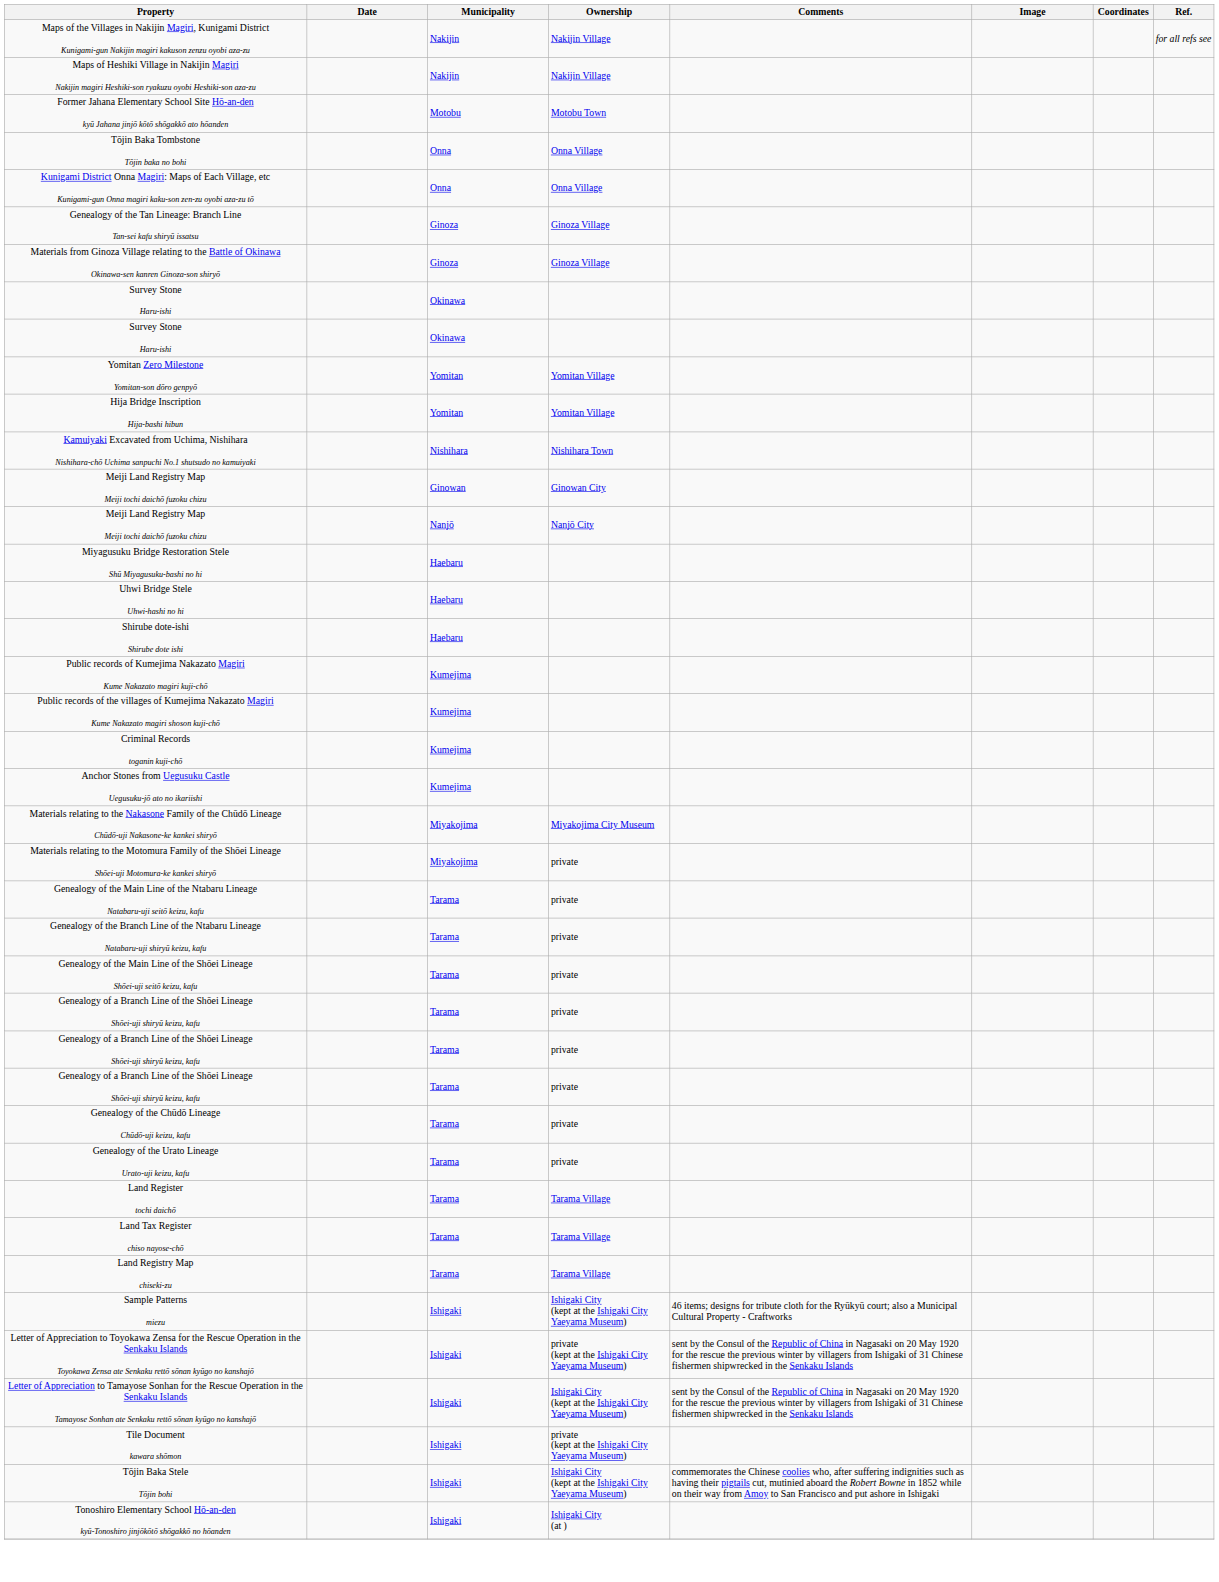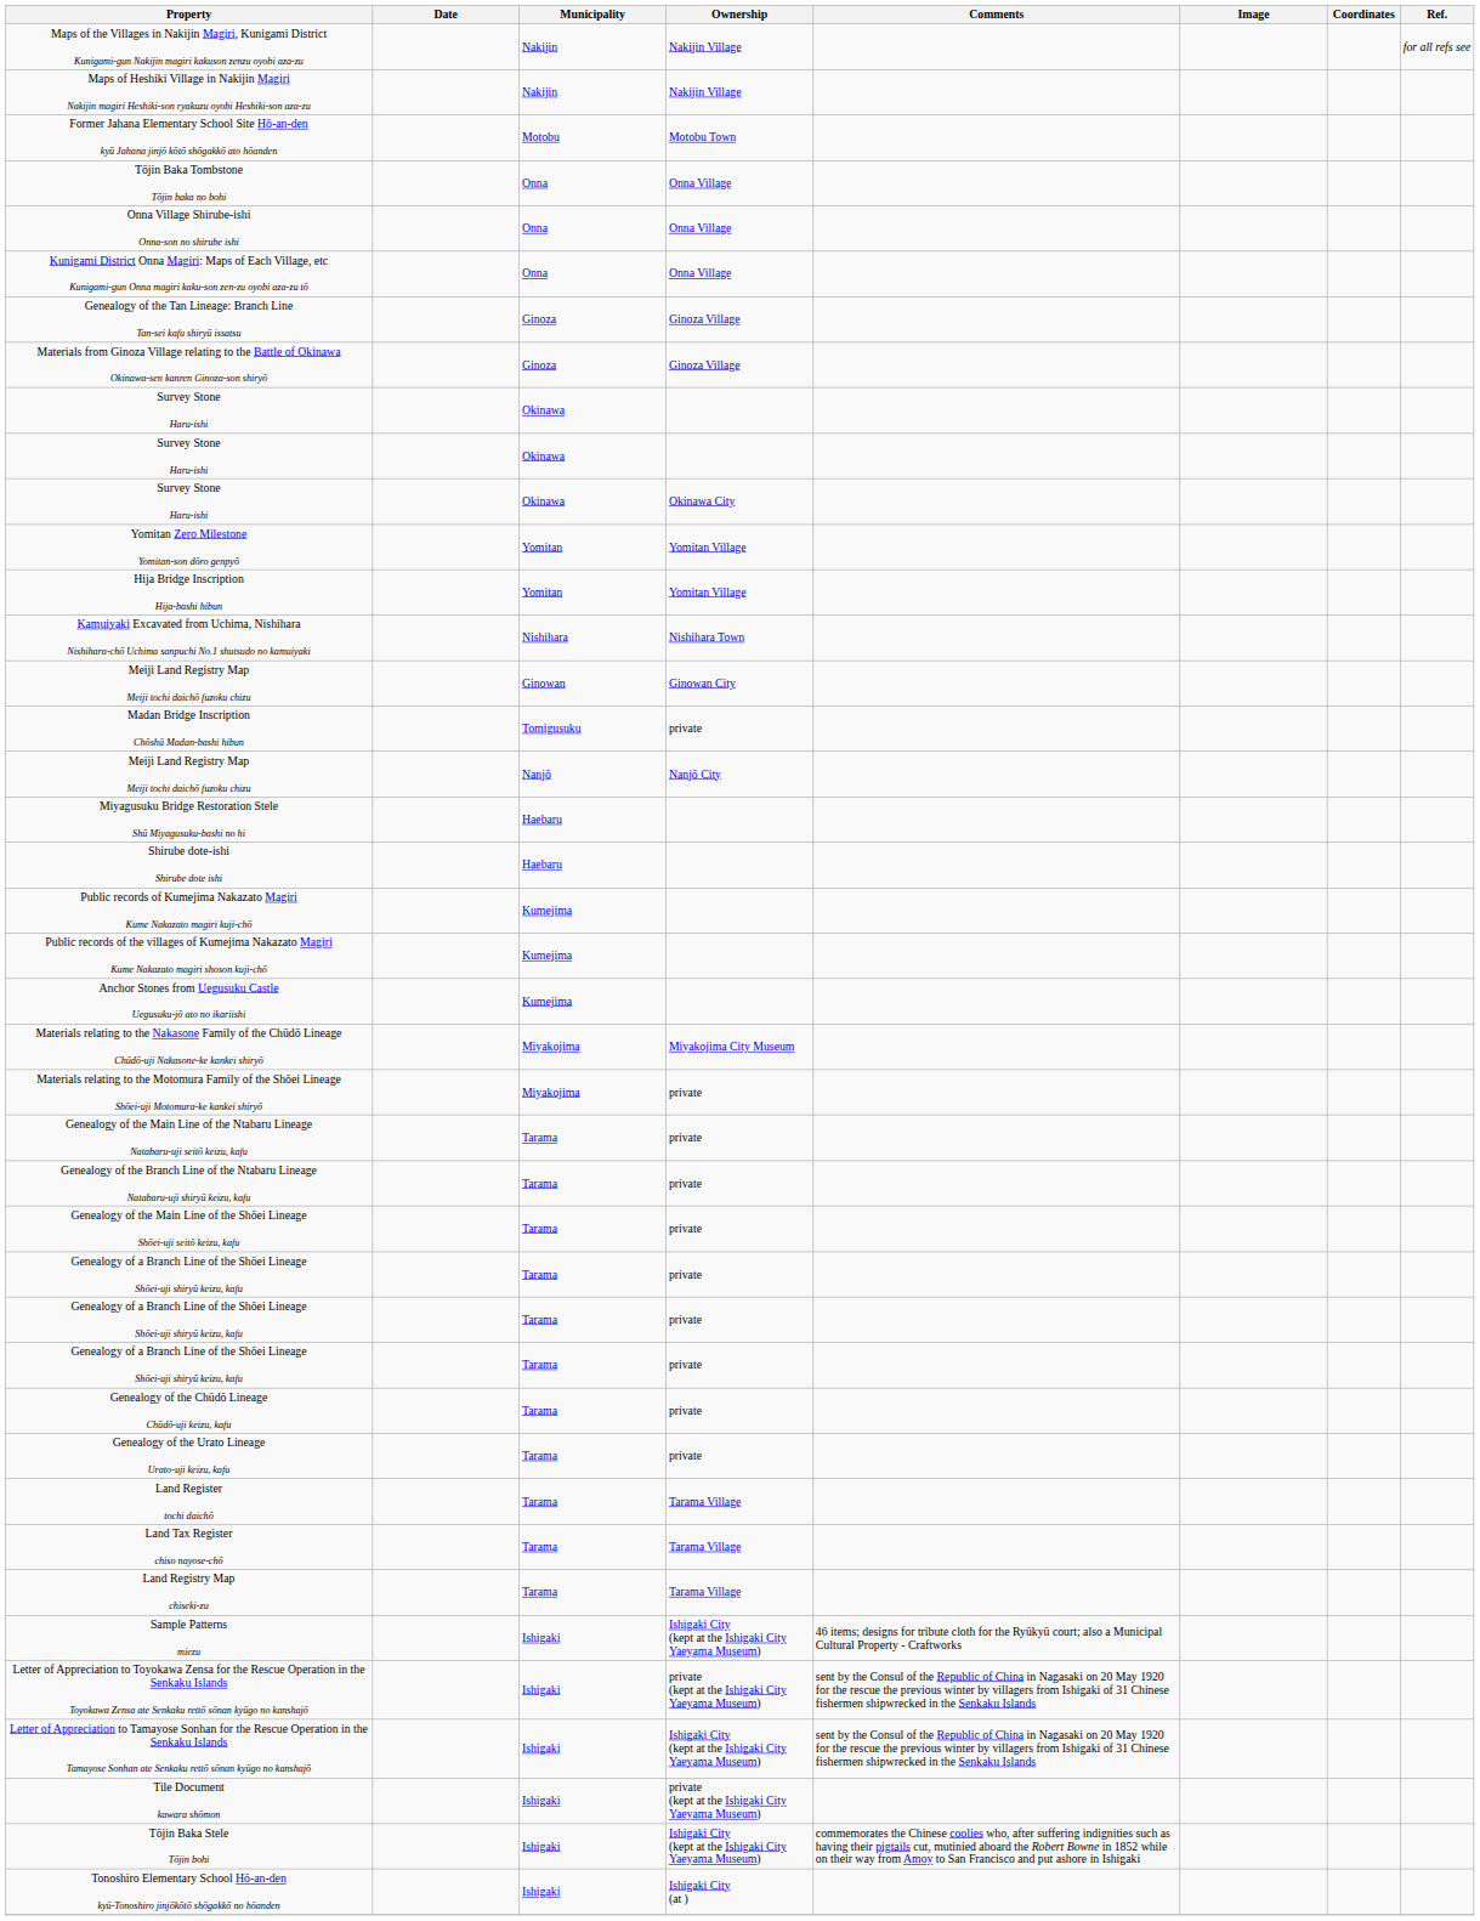 <table class="wikitable sortable"  style="width:100%;">
 <tr>
 <th width="25%" align="left">Property</th>
 <th width="10%" align="left" data-sort-type="number">Date</th>
 <th width="10%" align="left">Municipality</th>
 <th width="10%" align="left">Ownership</th>
 <th width="25%" align="left" class="unsortable">Comments</th>
 <th width="10%" align="left" class="unsortable">Image</th>
 <th width="5%" align="left" class="unsortable">Coordinates</th>
 <th width="5%" align="left" class="unsortable">Ref.</th>
 </tr>
 <tr>
 <td align="center">Maps of the Villages in Nakijin <a href='#'>Magiri</a>, Kunigami District<br><br><small><em>Kunigami-gun Nakijin magiri kakuson zenzu oyobi aza-zu</em></small></td>
 <td></td>
 <td><a href='#'>Nakijin</a></td>
 <td><a href='#'>Nakijin Village</a></td>
 <td></td>
 <td></td>
 <td></td>
 <td><em>for all refs see</em> </td>
 </tr>
 <tr>
 <td align="center">Maps of Heshiki Village in Nakijin <a href='#'>Magiri</a><br><br><small><em>Nakijin magiri Heshiki-son ryakuzu oyobi Heshiki-son aza-zu</em></small></td>
 <td></td>
 <td><a href='#'>Nakijin</a></td>
 <td><a href='#'>Nakijin Village</a></td>
 <td></td>
 <td></td>
 <td></td>
 <td></td>
 </tr>
 <tr>
 <td align="center">Former Jahana Elementary School Site <a href='#'>Hō-an-den</a><br><br><small><em>kyū Jahana jinjō kōtō shōgakkō ato hōanden</em></small></td>
 <td></td>
 <td><a href='#'>Motobu</a></td>
 <td><a href='#'>Motobu Town</a></td>
 <td></td>
 <td></td>
 <td></td>
 <td></td>
 </tr>
 <tr>
 <td align="center">Tōjin Baka Tombstone<br><br><small><em>Tōjin baka no bohi</em></small></td>
+<td></td>
+<td><a href='#'>Onna</a></td>
+<td><a href='#'>Onna Village</a></td>
+<td></td>
+<td></td>
+<td></td>
+<td></td>
+</tr>
+<tr>
+<td align="center">Onna Village Shirube-ishi<br><br><small><em>Onna-son no shirube ishi</em></small></td>
 <td></td>
 <td><a href='#'>Onna</a></td>
 <td><a href='#'>Onna Village</a></td>
 <td></td>
 <td></td>
 <td></td>
 <td></td>
 </tr>
 <tr>
 <td align="center"><a href='#'>Kunigami District</a> Onna <a href='#'>Magiri</a>: Maps of Each Village, etc<br><br><small><em>Kunigami-gun Onna magiri kaku-son zen-zu oyobi aza-zu tō</em></small></td>
 <td></td>
 <td><a href='#'>Onna</a></td>
 <td><a href='#'>Onna Village</a></td>
 <td></td>
 <td></td>
 <td></td>
 <td></td>
 </tr>
 <tr>
 <td align="center">Genealogy of the Tan Lineage: Branch Line<br><br><small><em>Tan-sei kafu shiryū issatsu</em></small></td>
 <td></td>
 <td><a href='#'>Ginoza</a></td>
 <td><a href='#'>Ginoza Village</a></td>
 <td></td>
 <td></td>
 <td></td>
 <td></td>
 </tr>
 <tr>
 <td align="center">Materials from Ginoza Village relating to the <a href='#'>Battle of Okinawa</a><br><br><small><em>Okinawa-sen kanren Ginoza-son shiryō</em></small></td>
 <td></td>
 <td><a href='#'>Ginoza</a></td>
 <td><a href='#'>Ginoza Village</a></td>
 <td></td>
 <td></td>
 <td></td>
 <td></td>
 </tr>
 <tr>
 <td align="center">Survey Stone<br><br><small><em>Haru-ishi</em></small></td>
 <td></td>
 <td><a href='#'>Okinawa</a></td>
 <td></td>
 <td></td>
 <td></td>
 <td></td>
 <td></td>
 </tr>
 <tr>
 <td align="center">Survey Stone<br><br><small><em>Haru-ishi</em></small></td>
 <td></td>
 <td><a href='#'>Okinawa</a></td>
 <td></td>
 <td></td>
 <td></td>
 <td></td>
 <td></td>
 </tr>
 <tr>
+<td align="center">Survey Stone<br><br><small><em>Haru-ishi</em></small></td>
+<td></td>
+<td><a href='#'>Okinawa</a></td>
+<td><a href='#'>Okinawa City</a></td>
+<td></td>
+<td></td>
+<td></td>
+<td></td>
+</tr>
+<tr>
 <td align="center">Yomitan <a href='#'>Zero Milestone</a><br><br><small><em>Yomitan-son dōro genpyō</em></small></td>
 <td></td>
 <td><a href='#'>Yomitan</a></td>
 <td><a href='#'>Yomitan Village</a></td>
 <td></td>
 <td></td>
 <td></td>
 <td></td>
 </tr>
 <tr>
 <td align="center">Hija Bridge Inscription<br><br><small><em>Hija-bashi hibun</em></small></td>
 <td></td>
 <td><a href='#'>Yomitan</a></td>
 <td><a href='#'>Yomitan Village</a></td>
 <td></td>
 <td></td>
 <td></td>
 <td></td>
 </tr>
 <tr>
 <td align="center"><a href='#'>Kamuiyaki</a> Excavated from Uchima, Nishihara<br><br><small><em>Nishihara-chō Uchima sanpuchi No.1 shutsudo no kamuiyaki</em></small></td>
 <td></td>
 <td><a href='#'>Nishihara</a></td>
 <td><a href='#'>Nishihara Town</a></td>
 <td></td>
 <td></td>
 <td></td>
 <td></td>
 </tr>
 <tr>
 <td align="center">Meiji Land Registry Map<br><br><small><em>Meiji tochi daichō fuzoku chizu</em></small></td>
 <td></td>
 <td><a href='#'>Ginowan</a></td>
 <td><a href='#'>Ginowan City</a></td>
 <td></td>
 <td></td>
 <td></td>
 <td></td>
 </tr>
 <tr>
+<td align="center">Madan Bridge Inscription<br><br><small><em>Chōshū Madan-bashi hibun</em></small></td>
+<td></td>
+<td><a href='#'>Tomigusuku</a></td>
+<td>private</td>
+<td></td>
+<td></td>
+<td></td>
+<td></td>
+</tr>
+<tr>
 <td align="center">Meiji Land Registry Map<br><br><small><em>Meiji tochi daichō fuzoku chizu</em></small></td>
 <td></td>
 <td><a href='#'>Nanjō</a></td>
 <td><a href='#'>Nanjō City</a></td>
 <td></td>
 <td></td>
 <td></td>
 <td></td>
 </tr>
 <tr>
 <td align="center">Miyagusuku Bridge Restoration Stele<br><br><small><em>Shū Miyagusuku-bashi no hi</em></small></td>
-<td></td>
-<td><a href='#'>Haebaru</a></td>
-<td></td>
-<td></td>
-<td></td>
-<td></td>
-<td></td>
-</tr>
-<tr>
-<td align="center">Uhwi Bridge Stele<br><br><small><em>Uhwi-hashi no hi</em></small></td>
 <td></td>
 <td><a href='#'>Haebaru</a></td>
 <td></td>
 <td></td>
 <td></td>
 <td></td>
 <td></td>
 </tr>
 <tr>
 <td align="center">Shirube dote-ishi<br><br><small><em>Shirube dote ishi</em></small></td>
 <td></td>
 <td><a href='#'>Haebaru</a></td>
 <td></td>
 <td></td>
 <td></td>
 <td></td>
 <td></td>
 </tr>
 <tr>
 <td align="center">Public records of Kumejima Nakazato <a href='#'>Magiri</a><br><br><small><em>Kume Nakazato magiri kuji-chō</em></small></td>
 <td></td>
 <td><a href='#'>Kumejima</a></td>
 <td></td>
 <td></td>
 <td></td>
 <td></td>
 <td></td>
 </tr>
 <tr>
 <td align="center">Public records of the villages of Kumejima Nakazato <a href='#'>Magiri</a><br><br><small><em>Kume Nakazato magiri shoson kuji-chō</em></small></td>
-<td></td>
-<td><a href='#'>Kumejima</a></td>
-<td></td>
-<td></td>
-<td></td>
-<td></td>
-<td></td>
-</tr>
-<tr>
-<td align="center">Criminal Records<br><br><small><em>toganin kuji-chō</em></small></td>
 <td></td>
 <td><a href='#'>Kumejima</a></td>
 <td></td>
 <td></td>
 <td></td>
 <td></td>
 <td></td>
 </tr>
 <tr>
 <td align="center">Anchor Stones from <a href='#'>Uegusuku Castle</a><br><br><small><em>Uegusuku-jō ato no ikariishi</em></small></td>
 <td></td>
 <td><a href='#'>Kumejima</a></td>
 <td></td>
 <td></td>
 <td></td>
 <td></td>
 <td></td>
 </tr>
 <tr>
 <td align="center">Materials relating to the <a href='#'>Nakasone</a> Family of the Chūdō Lineage<br><br><small><em>Chūdō-uji Nakasone-ke kankei shiryō</em></small></td>
 <td></td>
 <td><a href='#'>Miyakojima</a></td>
 <td><a href='#'>Miyakojima City Museum</a></td>
 <td></td>
 <td></td>
 <td></td>
 <td></td>
 </tr>
 <tr>
 <td align="center">Materials relating to the Motomura Family of the Shōei Lineage<br><br><small><em>Shōei-uji Motomura-ke kankei shiryō</em></small></td>
 <td></td>
 <td><a href='#'>Miyakojima</a></td>
 <td>private</td>
 <td></td>
 <td></td>
 <td></td>
 <td></td>
 </tr>
 <tr>
 <td align="center">Genealogy of the Main Line of the Ntabaru Lineage<br><br><small><em>Natabaru-uji seitō keizu, kafu</em></small></td>
 <td></td>
 <td><a href='#'>Tarama</a></td>
 <td>private</td>
 <td></td>
 <td></td>
 <td></td>
 <td></td>
 </tr>
 <tr>
 <td align="center">Genealogy of the Branch Line of the Ntabaru Lineage<br><br><small><em>Natabaru-uji shiryū keizu, kafu</em></small></td>
 <td></td>
 <td><a href='#'>Tarama</a></td>
 <td>private</td>
 <td></td>
 <td></td>
 <td></td>
 <td></td>
 </tr>
 <tr>
 <td align="center">Genealogy of the Main Line of the Shōei Lineage<br><br><small><em>Shōei-uji seitō keizu, kafu</em></small></td>
 <td></td>
 <td><a href='#'>Tarama</a></td>
 <td>private</td>
 <td></td>
 <td></td>
 <td></td>
 <td></td>
 </tr>
 <tr>
 <td align="center">Genealogy of a Branch Line of the Shōei Lineage<br><br><small><em>Shōei-uji shiryū keizu, kafu</em></small></td>
 <td></td>
 <td><a href='#'>Tarama</a></td>
 <td>private</td>
 <td></td>
 <td></td>
 <td></td>
 <td></td>
 </tr>
 <tr>
 <td align="center">Genealogy of a Branch Line of the Shōei Lineage<br><br><small><em>Shōei-uji shiryū keizu, kafu</em></small></td>
 <td></td>
 <td><a href='#'>Tarama</a></td>
 <td>private</td>
 <td></td>
 <td></td>
 <td></td>
 <td></td>
 </tr>
 <tr>
 <td align="center">Genealogy of a Branch Line of the Shōei Lineage<br><br><small><em>Shōei-uji shiryū keizu, kafu</em></small></td>
 <td></td>
 <td><a href='#'>Tarama</a></td>
 <td>private</td>
 <td></td>
 <td></td>
 <td></td>
 <td></td>
 </tr>
 <tr>
 <td align="center">Genealogy of the Chūdō Lineage<br><br><small><em>Chūdō-uji keizu, kafu</em></small></td>
 <td></td>
 <td><a href='#'>Tarama</a></td>
 <td>private</td>
 <td></td>
 <td></td>
 <td></td>
 <td></td>
 </tr>
 <tr>
 <td align="center">Genealogy of the Urato Lineage<br><br><small><em>Urato-uji keizu, kafu</em></small></td>
 <td></td>
 <td><a href='#'>Tarama</a></td>
 <td>private</td>
 <td></td>
 <td></td>
 <td></td>
 <td></td>
 </tr>
 <tr>
 <td align="center">Land Register<br><br><small><em>tochi daichō</em></small></td>
 <td></td>
 <td><a href='#'>Tarama</a></td>
 <td><a href='#'>Tarama Village</a></td>
 <td></td>
 <td></td>
 <td></td>
 <td></td>
 </tr>
 <tr>
 <td align="center">Land Tax Register<br><br><small><em>chiso nayose-chō</em></small></td>
 <td></td>
 <td><a href='#'>Tarama</a></td>
 <td><a href='#'>Tarama Village</a></td>
 <td></td>
 <td></td>
 <td></td>
 <td></td>
 </tr>
 <tr>
 <td align="center">Land Registry Map<br><br><small><em>chiseki-zu</em></small></td>
 <td></td>
 <td><a href='#'>Tarama</a></td>
 <td><a href='#'>Tarama Village</a></td>
 <td></td>
 <td></td>
 <td></td>
 <td></td>
 </tr>
 <tr>
 <td align="center">Sample Patterns<br><br><small><em>miezu</em></small></td>
 <td></td>
 <td><a href='#'>Ishigaki</a></td>
 <td><a href='#'>Ishigaki City</a><br>(kept at the <a href='#'>Ishigaki City Yaeyama Museum</a>)</td>
 <td>46 items; designs for tribute cloth for the Ryūkyū court; also a Municipal Cultural Property - Craftworks</td>
 <td></td>
 <td></td>
 <td></td>
 </tr>
 <tr>
 <td align="center">Letter of Appreciation to Toyokawa Zensa for the Rescue Operation in the <a href='#'>Senkaku Islands</a><br><br><small><em>Toyokawa Zensa ate Senkaku rettō sōnan kyūgo no kanshajō</em></small></td>
 <td></td>
 <td><a href='#'>Ishigaki</a></td>
 <td>private<br>(kept at the <a href='#'>Ishigaki City Yaeyama Museum</a>)</td>
 <td>sent by the Consul of the <a href='#'>Republic of China</a> in Nagasaki on 20 May 1920 for the rescue the previous winter by villagers from Ishigaki of 31 Chinese fishermen shipwrecked in the <a href='#'>Senkaku Islands</a></td>
 <td></td>
 <td></td>
 <td></td>
 </tr>
 <tr>
 <td align="center"><a href='#'>Letter of Appreciation</a> to Tamayose Sonhan for the Rescue Operation in the <a href='#'>Senkaku Islands</a><br><br><small><em>Tamayose Sonhan ate Senkaku rettō sōnan kyūgo no kanshajō</em></small></td>
 <td></td>
 <td><a href='#'>Ishigaki</a></td>
 <td><a href='#'>Ishigaki City</a><br>(kept at the <a href='#'>Ishigaki City Yaeyama Museum</a>)</td>
 <td>sent by the Consul of the <a href='#'>Republic of China</a> in Nagasaki on 20 May 1920 for the rescue the previous winter by villagers from Ishigaki of 31 Chinese fishermen shipwrecked in the <a href='#'>Senkaku Islands</a></td>
 <td></td>
 <td></td>
 <td></td>
 </tr>
 <tr>
 <td align="center">Tile Document<br><br><small><em>kawara shōmon</em></small></td>
 <td></td>
 <td><a href='#'>Ishigaki</a></td>
 <td>private<br>(kept at the <a href='#'>Ishigaki City Yaeyama Museum</a>)</td>
 <td></td>
 <td></td>
 <td></td>
 <td></td>
 </tr>
 <tr>
 <td align="center">Tōjin Baka Stele<br><br><small><em>Tōjin bohi</em></small></td>
 <td></td>
 <td><a href='#'>Ishigaki</a></td>
 <td><a href='#'>Ishigaki City</a><br>(kept at the <a href='#'>Ishigaki City Yaeyama Museum</a>)</td>
 <td>commemorates the Chinese <a href='#'>coolies</a> who, after suffering indignities such as having their <a href='#'>pigtails</a> cut, mutinied aboard the <em>Robert Bowne</em> in 1852 while on their way from <a href='#'>Amoy</a> to San Francisco and put ashore in Ishigaki</td>
 <td></td>
 <td></td>
 <td></td>
 </tr>
 <tr>
 <td align="center">Tonoshiro Elementary School <a href='#'>Hō-an-den</a><br><br><small><em>kyū-Tonoshiro jinjōkōtō shōgakkō no hōanden</em></small></td>
 <td></td>
 <td><a href='#'>Ishigaki</a></td>
 <td><a href='#'>Ishigaki City</a><br>(at )</td>
 <td></td>
 <td></td>
 <td></td>
 <td></td>
 </tr>
 <tr>
 </tr>
 </table>
